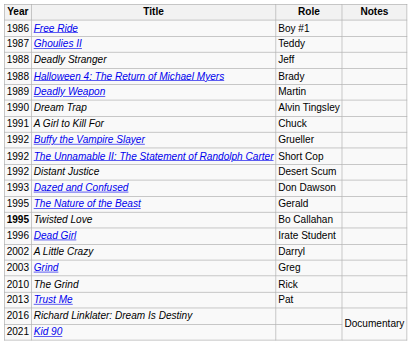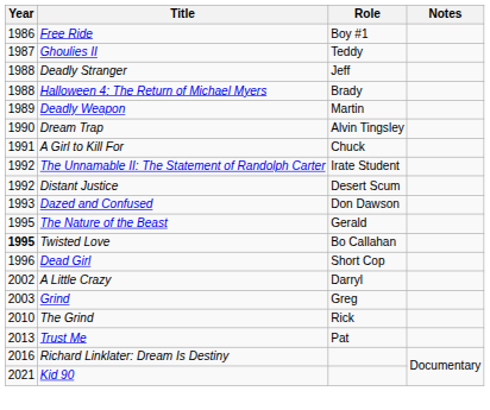 <table class="wikitable sortable">
 <tr>
 <th>Year</th>
 <th>Title</th>
 <th>Role</th>
 <th>Notes</th>
 </tr>
 <tr>
 <td>1986</td>
 <td><a href='#'><em>Free Ride</em></a></td>
 <td>Boy #1</td>
 <td></td>
 </tr>
 <tr>
 <td>1987</td>
 <td><em><a href='#'>Ghoulies II</a></em></td>
 <td>Teddy</td>
 <td></td>
 </tr>
 <tr>
 <td>1988</td>
 <td><em>Deadly Stranger</em></td>
 <td>Jeff</td>
 <td></td>
 </tr>
 <tr>
 <td>1988</td>
 <td><em><a href='#'>Halloween 4: The Return of Michael Myers</a></em></td>
 <td>Brady</td>
 <td></td>
 </tr>
 <tr>
 <td>1989</td>
 <td><em><a href='#'>Deadly Weapon</a></em></td>
 <td>Martin</td>
 <td></td>
 </tr>
 <tr>
 <td>1990</td>
 <td><em>Dream Trap</em></td>
 <td>Alvin Tingsley</td>
 <td></td>
 </tr>
 <tr>
 <td>1991</td>
 <td><em>A Girl to Kill For</em></td>
 <td>Chuck</td>
 <td></td>
 </tr>
 <tr>
 <td>1992</td>
-<td><a href='#'><em>Buffy the Vampire Slayer</em></a></td>
-<td>Grueller</td>
-<td></td>
-</tr>
-<tr>
-<td>1992</td>
 <td><em><a href='#'>The Unnamable II: The Statement of Randolph Carter</a></em></td>
-<td>Short Cop</td>
+<td>Irate Student</td>
 <td></td>
 </tr>
 <tr>
 <td>1992</td>
 <td><em>Distant Justice</em></td>
 <td>Desert Scum</td>
 <td></td>
 </tr>
 <tr>
 <td>1993</td>
 <td><a href='#'><em>Dazed and Confused</em></a></td>
 <td>Don Dawson</td>
 <td></td>
 </tr>
 <tr>
 <td>1995</td>
 <td><a href='#'><em>The Nature of the Beast</em></a></td>
 <td>Gerald</td>
 <td></td>
 </tr>
 <tr>
 <td><strong>1995</strong></td>
 <td><em>Twisted Love</em></td>
 <td>Bo Callahan</td>
 <td></td>
 </tr>
 <tr>
 <td>1996</td>
 <td><a href='#'><em>Dead Girl</em></a></td>
-<td>Irate Student</td>
+<td>Short Cop</td>
 <td></td>
 </tr>
 <tr>
 <td>2002</td>
 <td><em>A Little Crazy</em></td>
 <td>Darryl</td>
 <td></td>
 </tr>
 <tr>
 <td>2003</td>
 <td><a href='#'><em>Grind</em></a></td>
 <td>Greg</td>
 <td></td>
 </tr>
 <tr>
 <td>2010</td>
 <td><em>The Grind</em></td>
 <td>Rick</td>
 <td></td>
 </tr>
 <tr>
 <td>2013</td>
 <td><a href='#'><em>Trust Me</em></a></td>
 <td>Pat</td>
 <td></td>
 </tr>
 <tr>
 <td>2016</td>
 <td><em>Richard Linklater: Dream Is Destiny</em></td>
 <td></td>
 <td rowspan="2">Documentary</td>
 </tr>
 <tr>
 <td>2021</td>
 <td><em><a href='#'>Kid 90</a></em></td>
 <td></td>
 </tr>
 </table>
